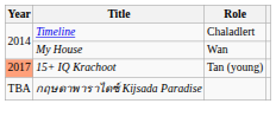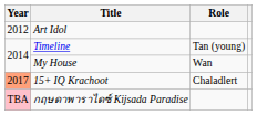 <table class="wikitable">
 <tr>
 <th>Year</th>
 <th>Title</th>
 <th>Role</th>
 <th></th>
 </tr>
 <tr>
+<td>2012</td>
+<td><em>Art Idol</em></td>
+<td></td>
+<td></td>
+</tr>
+<tr>
 <td rowspan="2">2014</td>
 <td><em><a href='#'>Timeline</a></em></td>
-<td>Chaladlert</td>
+<td>Tan (young)</td>
 <td></td>
 </tr>
 <tr>
 <td><em>My House</em></td>
 <td>Wan</td>
 <td></td>
 </tr>
 <tr>
 <td style="background: lightsalmon;">2017</td>
 <td><em>15+ IQ Krachoot</em></td>
-<td>Tan (young)</td>
+<td>Chaladlert</td>
 <td></td>
 </tr>
 <tr>
-<td>TBA</td>
+<td style="background: pink;">TBA</td>
 <td><em>กฤษดาพาราไดซ์ Kijsada Paradise</em></td>
 <td></td>
 <td></td>
 </tr>
 </table>
